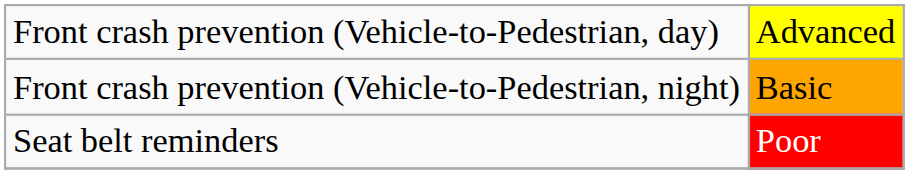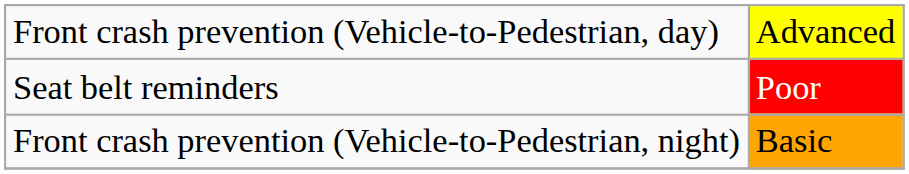 <table class="wikitable">
 <tr>
 <td>Front crash prevention (Vehicle-to-Pedestrian, day)</td>
 <td style="background: yellow">Advanced</td>
 </tr>
 <tr>
+<td>Seat belt reminders</td>
+<td style="color:white;background: red">Poor</td>
+</tr>
+<tr>
 <td>Front crash prevention (Vehicle-to-Pedestrian, night)</td>
 <td style="background: orange">Basic</td>
 </tr>
 <tr>
-<td>Seat belt reminders</td>
-<td style="color:white;background: red">Poor</td>
-</tr>
-<tr>
 </tr>
 </table>
